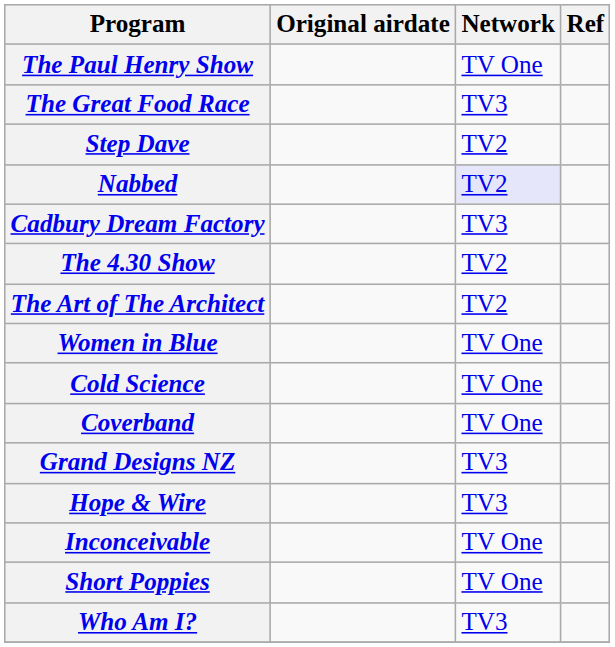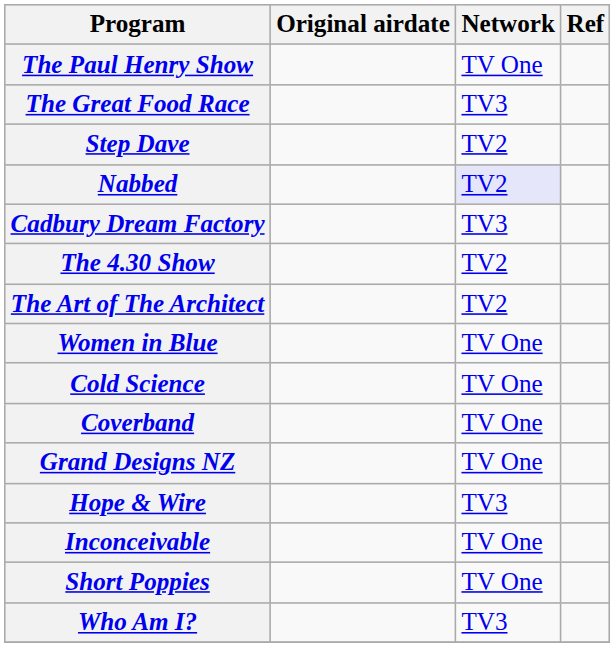 <table class="wikitable plainrowheaders sortable" style="text-align:left">
 <tr>
 <th scope="col">Program</th>
 <th scope="col">Original airdate</th>
 <th scope="col">Network</th>
 <th scope="col" class="unsortable">Ref</th>
 </tr>
 <tr>
 <th scope="row"><em><a href='#'>The Paul Henry Show</a></em></th>
 <td align=center></td>
 <td><a href='#'>TV One</a></td>
 <td align=center></td>
 </tr>
 <tr>
 <th scope="row"><em><a href='#'>The Great Food Race</a></em></th>
 <td align=center></td>
 <td><a href='#'>TV3</a></td>
 <td align=center></td>
 </tr>
 <tr>
 <th scope="row"><em><a href='#'>Step Dave</a></em></th>
 <td align=center></td>
 <td><a href='#'>TV2</a></td>
 <td align=center></td>
 </tr>
 <tr>
 <th scope="row"><em><a href='#'>Nabbed</a></em></th>
 <td align=center></td>
 <td style="background: lavender;"><a href='#'>TV2</a></td>
 <td align=center></td>
 </tr>
 <tr>
 <th scope="row"><em><a href='#'>Cadbury Dream Factory</a></em></th>
 <td align=center></td>
 <td><a href='#'>TV3</a></td>
 <td align=center></td>
 </tr>
 <tr>
 <th scope="row"><em><a href='#'>The 4.30 Show</a></em></th>
 <td align=center></td>
 <td><a href='#'>TV2</a></td>
 <td align=center></td>
 </tr>
 <tr>
 <th scope="row"><em><a href='#'>The Art of The Architect</a></em></th>
 <td align=center></td>
 <td><a href='#'>TV2</a></td>
 <td align=center></td>
 </tr>
 <tr>
 <th scope="row"><em><a href='#'>Women in Blue</a></em></th>
 <td align=center></td>
 <td><a href='#'>TV One</a></td>
 <td align=center></td>
 </tr>
 <tr>
 <th scope="row"><em><a href='#'>Cold Science</a></em></th>
 <td></td>
 <td><a href='#'>TV One</a></td>
 <td align=center></td>
 </tr>
 <tr>
 <th scope="row"><em><a href='#'>Coverband</a></em></th>
 <td></td>
 <td><a href='#'>TV One</a></td>
 <td align=center></td>
 </tr>
 <tr>
 <th scope="row"><em><a href='#'>Grand Designs NZ</a></em></th>
 <td></td>
-<td><a href='#'>TV3</a></td>
+<td><a href='#'>TV One</a></td>
 <td align=center></td>
 </tr>
 <tr>
 <th scope="row"><em><a href='#'>Hope & Wire</a></em></th>
 <td align=center></td>
 <td><a href='#'>TV3</a></td>
 <td align=center></td>
 </tr>
 <tr>
 <th scope="row"><em><a href='#'>Inconceivable</a></em></th>
 <td></td>
 <td><a href='#'>TV One</a></td>
 <td align=center></td>
 </tr>
 <tr>
 <th scope="row"><em><a href='#'>Short Poppies</a></em></th>
 <td></td>
 <td><a href='#'>TV One</a></td>
 <td align=center></td>
 </tr>
 <tr>
 <th scope="row"><em><a href='#'>Who Am I?</a></em></th>
 <td></td>
 <td><a href='#'>TV3</a></td>
 <td align=center></td>
 </tr>
 <tr>
 </tr>
 </table>
